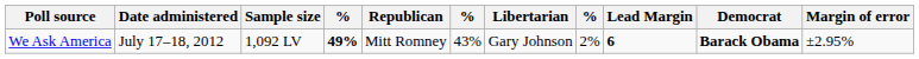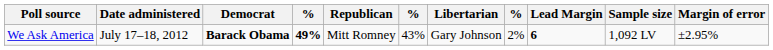 <table class="wikitable">
 <tr>
 <th>Poll source</th>
 <th>Date administered</th>
-<th>Sample size</th>
+<th>Democrat</th>
 <th>%</th>
 <th>Republican</th>
 <th>%</th>
 <th>Libertarian</th>
 <th>%</th>
 <th>Lead Margin</th>
-<th>Democrat</th>
+<th>Sample size</th>
 <th>Margin of error</th>
 </tr>
 <tr>
 <td><a href='#'>We Ask America</a></td>
 <td>July 17–18, 2012</td>
-<td>1,092 LV</td>
+<td><strong>Barack Obama</strong></td>
 <td><strong>49%</strong></td>
 <td>Mitt Romney</td>
 <td>43%</td>
 <td>Gary Johnson</td>
 <td>2%</td>
 <td><strong>6</strong></td>
-<td><strong>Barack Obama</strong></td>
+<td>1,092 LV</td>
 <td>±2.95%</td>
 </tr>
 </table>
